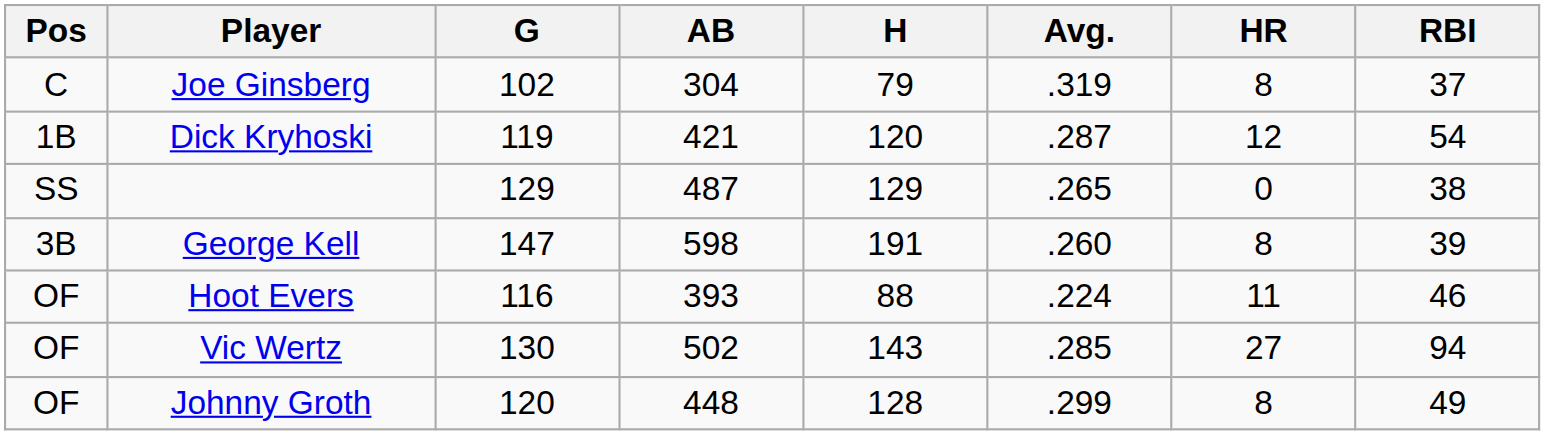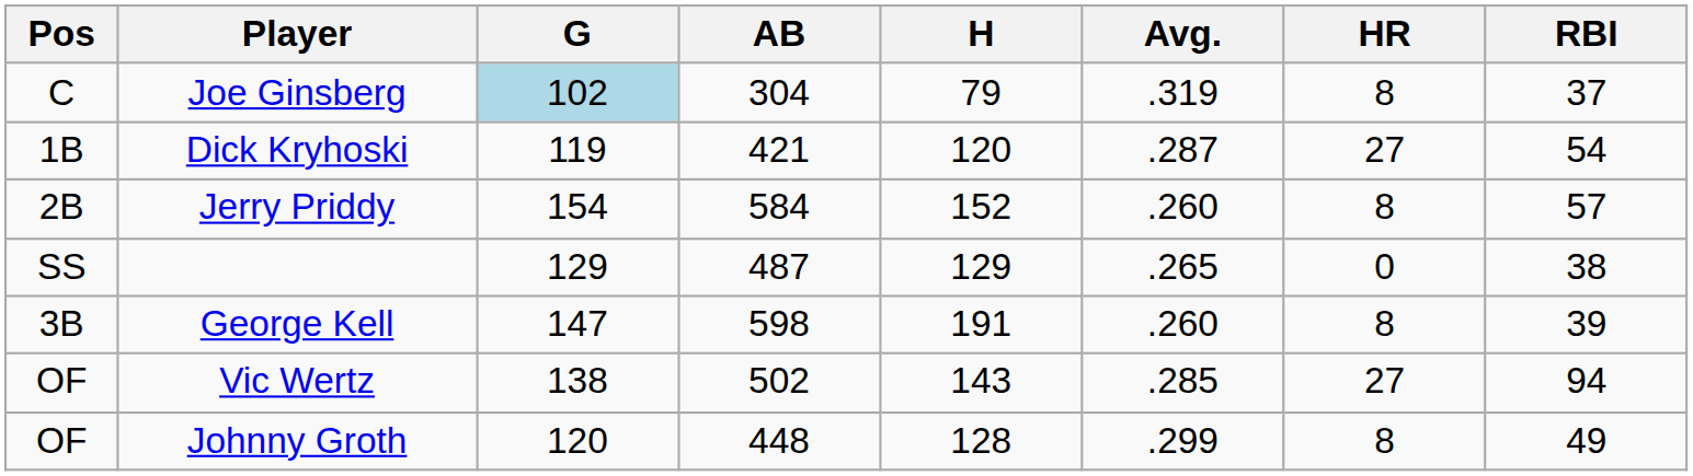 <table class="wikitable sortable">
 <tr>
 <th bgcolor="#DDDDFF" width="5%">Pos</th>
 <th bgcolor="#DDDDFF" width="16%">Player</th>
 <th bgcolor="#DDDDFF" width="9%">G</th>
 <th bgcolor="#DDDDFF" width="9%">AB</th>
 <th bgcolor="#DDDDFF" width="9%">H</th>
 <th bgcolor="#DDDDFF" width="9%">Avg.</th>
 <th bgcolor="#DDDDFF" width="9%">HR</th>
 <th bgcolor="#DDDDFF" width="9%">RBI</th>
 </tr>
 <tr align="center">
 <td>C</td>
 <td><a href='#'>Joe Ginsberg</a></td>
-<td>102</td>
+<td style="background: lightblue;">102</td>
 <td>304</td>
 <td>79</td>
 <td>.319</td>
 <td>8</td>
 <td>37</td>
 </tr>
 <tr align="center">
 <td>1B</td>
 <td><a href='#'>Dick Kryhoski</a></td>
 <td>119</td>
 <td>421</td>
 <td>120</td>
 <td>.287</td>
-<td>12</td>
+<td>27</td>
 <td>54</td>
+</tr>
+<tr align="center">
+<td>2B</td>
+<td><a href='#'>Jerry Priddy</a></td>
+<td>154</td>
+<td>584</td>
+<td>152</td>
+<td>.260</td>
+<td>8</td>
+<td>57</td>
 </tr>
 <tr align="center">
 <td>SS</td>
 <td></td>
 <td>129</td>
 <td>487</td>
 <td>129</td>
 <td>.265</td>
 <td>0</td>
 <td>38</td>
 </tr>
 <tr align="center">
 <td>3B</td>
 <td><a href='#'>George Kell</a></td>
 <td>147</td>
 <td>598</td>
 <td>191</td>
 <td>.260</td>
 <td>8</td>
 <td>39</td>
 </tr>
 <tr align="center">
 <td>OF</td>
-<td><a href='#'>Hoot Evers</a></td>
-<td>116</td>
-<td>393</td>
-<td>88</td>
-<td>.224</td>
-<td>11</td>
-<td>46</td>
-</tr>
-<tr align="center">
-<td>OF</td>
 <td><a href='#'>Vic Wertz</a></td>
-<td>130</td>
+<td>138</td>
 <td>502</td>
 <td>143</td>
 <td>.285</td>
 <td>27</td>
 <td>94</td>
 </tr>
 <tr align="center">
 <td>OF</td>
 <td><a href='#'>Johnny Groth</a></td>
 <td>120</td>
 <td>448</td>
 <td>128</td>
 <td>.299</td>
 <td>8</td>
 <td>49</td>
 </tr>
 </table>
